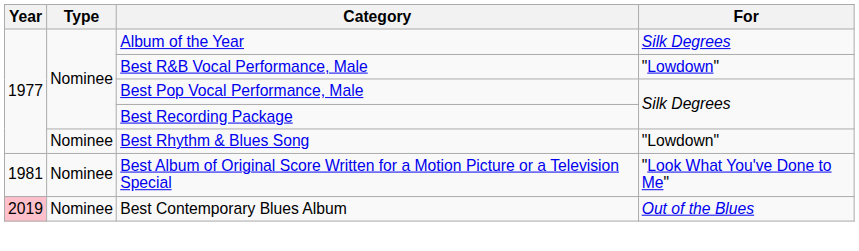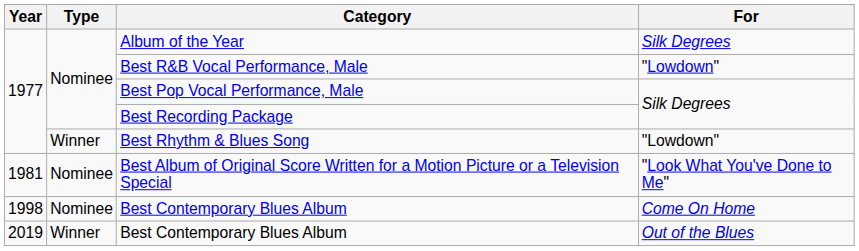 <table class="wikitable">
 <tr>
 <th>Year</th>
 <th>Type</th>
 <th>Category</th>
 <th>For</th>
 </tr>
 <tr>
 <td rowspan="5">1977</td>
 <td rowspan="4">Nominee</td>
 <td><a href='#'>Album of the Year</a></td>
 <td><em><a href='#'>Silk Degrees</a></em></td>
 </tr>
 <tr>
 <td><a href='#'>Best R&B Vocal Performance, Male</a></td>
 <td>"<a href='#'>Lowdown</a>"</td>
 </tr>
 <tr>
 <td><a href='#'>Best Pop Vocal Performance, Male</a></td>
 <td rowspan="2"><em>Silk Degrees</em></td>
 </tr>
 <tr>
 <td><a href='#'>Best Recording Package</a></td>
 </tr>
 <tr>
-<td>Nominee</td>
+<td>Winner</td>
 <td><a href='#'>Best Rhythm & Blues Song</a></td>
 <td>"Lowdown"</td>
 </tr>
 <tr>
 <td>1981</td>
 <td>Nominee</td>
 <td><a href='#'>Best Album of Original Score Written for a Motion Picture or a Television Special</a></td>
 <td>"<a href='#'>Look What You've Done to Me</a>"</td>
 </tr>
 <tr>
-<td style="background: pink;">2019</td>
+<td>1998</td>
 <td>Nominee</td>
+<td><a href='#'>Best Contemporary Blues Album</a></td>
+<td><em><a href='#'>Come On Home</a></em></td>
+</tr>
+<tr>
+<td>2019</td>
+<td>Winner</td>
 <td>Best Contemporary Blues Album</td>
 <td><em><a href='#'>Out of the Blues</a></em></td>
 </tr>
 </table>
